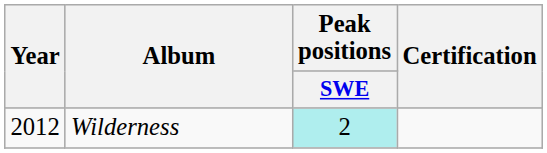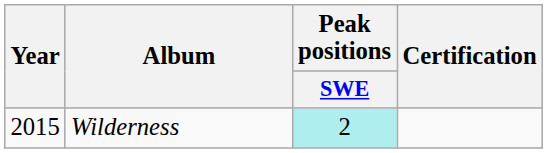 <table class="wikitable">
 <tr>
 <th rowspan="2" style="text-align:center; width:10px;">Year</th>
 <th rowspan="2" style="text-align:center; width:140px;">Album</th>
 <th style="text-align:center; width:20px;">Peak positions</th>
 <th rowspan="2" style="text-align:center; width:70px;">Certification</th>
 </tr>
 <tr>
 <th scope="col" style="width:3em;font-size:90%;"><a href='#'>SWE</a><br></th>
 </tr>
 <tr>
-<td style="text-align:center;">2012</td>
+<td style="text-align:center;">2015</td>
 <td><em>Wilderness</em></td>
 <td style="background: paleturquoise; text-align:center;">2</td>
 <td style="text-align:center;"></td>
 </tr>
 </table>
